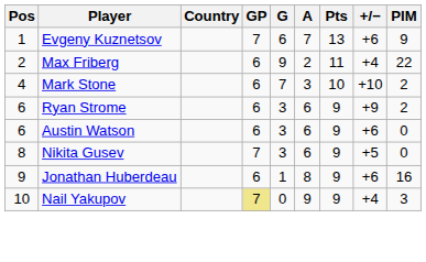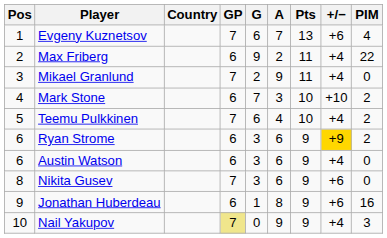 <table class="wikitable sortable" style="text-align: center;">
 <tr>
 <th width=30>Pos</th>
 <th width=150>Player</th>
 <th>Country</th>
 <th width=20>GP</th>
 <th width=20>G</th>
 <th width=20>A</th>
 <th width=30>Pts</th>
 <th width=30>+/−</th>
 <th width=30>PIM</th>
 </tr>
 <tr>
 <td>1</td>
 <td align=left><a href='#'>Evgeny Kuznetsov</a></td>
 <td align=left></td>
 <td>7</td>
 <td>6</td>
 <td>7</td>
 <td>13</td>
 <td>+6</td>
-<td>9</td>
+<td>4</td>
 </tr>
 <tr>
 <td>2</td>
 <td align=left><a href='#'>Max Friberg</a></td>
 <td align=left></td>
 <td>6</td>
 <td>9</td>
 <td>2</td>
 <td>11</td>
 <td>+4</td>
 <td>22</td>
 </tr>
 <tr>
+<td>3</td>
+<td align=left><a href='#'>Mikael Granlund</a></td>
+<td align=left></td>
+<td>7</td>
+<td>2</td>
+<td>9</td>
+<td>11</td>
+<td>+4</td>
+<td>0</td>
+</tr>
+<tr>
 <td>4</td>
 <td align=left><a href='#'>Mark Stone</a></td>
 <td align=left></td>
 <td>6</td>
 <td>7</td>
 <td>3</td>
 <td>10</td>
 <td>+10</td>
 <td>2</td>
 </tr>
 <tr>
+<td>5</td>
+<td align=left><a href='#'>Teemu Pulkkinen</a></td>
+<td align=left></td>
+<td>7</td>
+<td>6</td>
+<td>4</td>
+<td>10</td>
+<td>+4</td>
+<td>2</td>
+</tr>
+<tr>
 <td>6</td>
 <td align=left><a href='#'>Ryan Strome</a></td>
 <td align=left></td>
 <td>6</td>
 <td>3</td>
 <td>6</td>
 <td>9</td>
-<td>+9</td>
+<td style="background: gold;">+9</td>
 <td>2</td>
 </tr>
 <tr>
 <td>6</td>
 <td align=left><a href='#'>Austin Watson</a></td>
 <td align=left></td>
 <td>6</td>
 <td>3</td>
 <td>6</td>
 <td>9</td>
-<td>+6</td>
+<td>+4</td>
 <td>0</td>
 </tr>
 <tr>
 <td>8</td>
 <td align=left><a href='#'>Nikita Gusev</a></td>
 <td align=left></td>
 <td>7</td>
 <td>3</td>
 <td>6</td>
 <td>9</td>
-<td>+5</td>
+<td>+6</td>
 <td>0</td>
 </tr>
 <tr>
 <td>9</td>
 <td align=left><a href='#'>Jonathan Huberdeau</a></td>
 <td align=left></td>
 <td>6</td>
 <td>1</td>
 <td>8</td>
 <td>9</td>
 <td>+6</td>
 <td>16</td>
 </tr>
 <tr>
 <td>10</td>
 <td align=left><a href='#'>Nail Yakupov</a></td>
 <td align=left></td>
 <td style="background: khaki;">7</td>
 <td>0</td>
 <td>9</td>
 <td>9</td>
 <td>+4</td>
 <td>3</td>
 </tr>
 </table>
